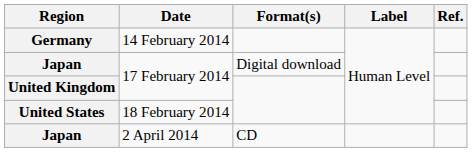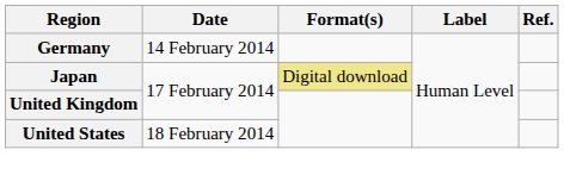 <table class="wikitable plainrowheaders">
 <tr>
 <th scope="col">Region</th>
 <th scope="col">Date</th>
 <th scope="col">Format(s)</th>
 <th scope="col">Label</th>
 <th scope="col">Ref.</th>
 </tr>
 <tr>
 <th scope="row">Germany</th>
 <td>14 February 2014</td>
 <td></td>
 <td rowspan="4">Human Level</td>
 <td></td>
 </tr>
 <tr>
 <th scope="row">Japan</th>
 <td rowspan="2">17 February 2014</td>
-<td>Digital download</td>
+<td style="background: khaki;">Digital download</td>
 <td></td>
 </tr>
 <tr>
 <th scope="row">United Kingdom</th>
 <td rowspan="2"></td>
 <td></td>
 </tr>
 <tr>
 <th scope="row">United States</th>
 <td>18 February 2014</td>
 <td></td>
 </tr>
-<tr>
-<th scope="row">Japan</th>
-<td>2 April 2014</td>
-<td>CD</td>
-<td></td>
-<td></td>
-</tr>
 </table>
